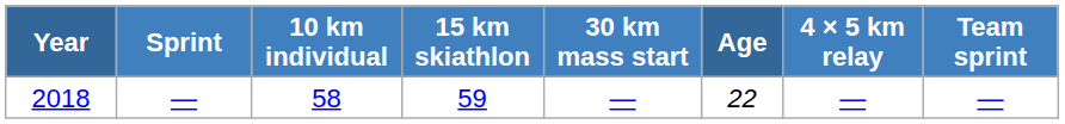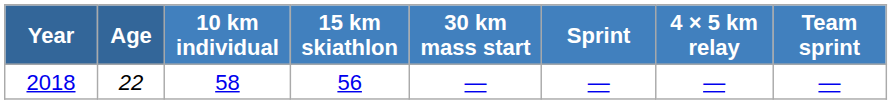 <table class="wikitable" style="font-size:95%; text-align:center; border:grey solid 1px; border-collapse:collapse; background:#ffffff;">
 <tr>
 <th style="background-color:#369; color:white; width:60px;"> Year </th>
-<th style="background-color:#4180be; color:white; width:75px;"> Sprint </th>
+<th style="background-color:#369; color:white; width:40px;"> Age </th>
 <th style="background-color:#4180be; color:white; width:75px;"> 10 km <br> individual </th>
 <th style="background-color:#4180be; color:white; width:75px;"> 15 km <br> skiathlon </th>
 <th style="background-color:#4180be; color:white; width:75px;"> 30 km <br> mass start </th>
-<th style="background-color:#369; color:white; width:40px;"> Age </th>
+<th style="background-color:#4180be; color:white; width:75px;"> Sprint </th>
 <th style="background-color:#4180be; color:white; width:75px;"> 4 × 5 km <br> relay </th>
 <th style="background-color:#4180be; color:white; width:75px;"> Team <br> sprint </th>
 </tr>
 <tr>
 <td><a href='#'>2018</a></td>
+<td><em>22</em></td>
+<td><a href='#'>58</a></td>
+<td><a href='#'>56</a></td>
 <td><a href='#'>—</a></td>
-<td><a href='#'>58</a></td>
-<td><a href='#'>59</a></td>
 <td><a href='#'>—</a></td>
-<td><em>22</em></td>
 <td><a href='#'>—</a></td>
 <td><a href='#'>—</a></td>
 </tr>
 </table>
